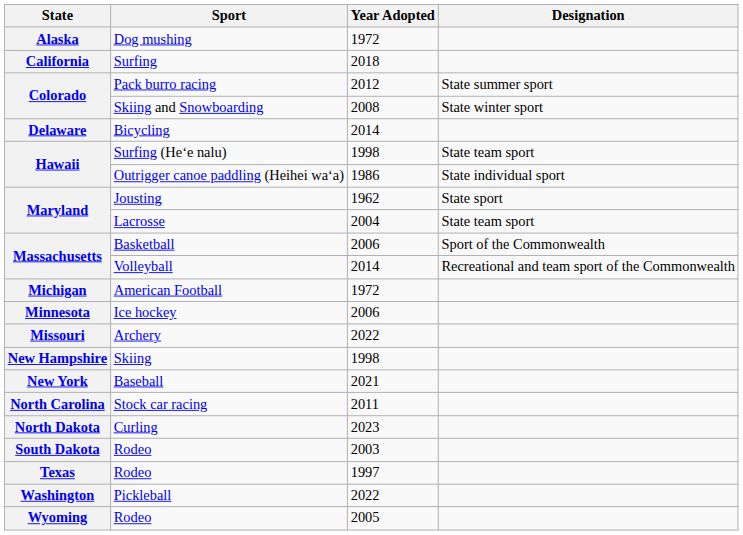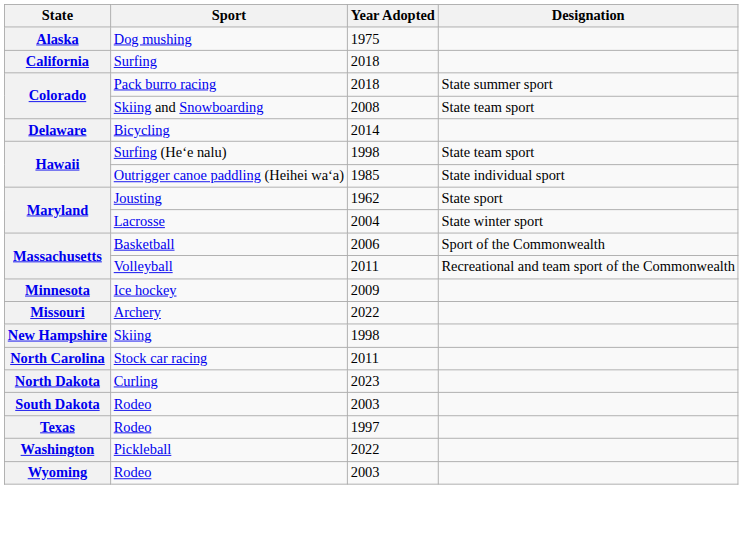 <table class="wikitable sortable">
 <tr>
 <th scope="col">State</th>
 <th scope="col">Sport</th>
 <th scope="col">Year Adopted</th>
 <th scope="col">Designation</th>
 </tr>
 <tr>
 <th scope="row"><a href='#'>Alaska</a></th>
 <td><a href='#'>Dog mushing</a></td>
-<td>1972</td>
+<td>1975</td>
 <td></td>
 </tr>
 <tr>
 <th scope="row"><a href='#'>California</a></th>
 <td><a href='#'>Surfing</a></td>
 <td>2018</td>
 <td></td>
 </tr>
 <tr>
 <th scope="row" rowspan="2"><a href='#'>Colorado</a></th>
 <td><a href='#'>Pack burro racing</a></td>
-<td>2012</td>
+<td>2018</td>
 <td>State summer sport</td>
 </tr>
 <tr>
 <td><a href='#'>Skiing</a> and <a href='#'>Snowboarding</a></td>
 <td>2008</td>
-<td>State winter sport</td>
+<td>State team sport</td>
 </tr>
 <tr>
 <th scope="row"><a href='#'>Delaware</a></th>
 <td><a href='#'>Bicycling</a></td>
 <td>2014</td>
 <td></td>
 </tr>
 <tr>
 <th scope="row" rowspan="2"><a href='#'>Hawaii</a></th>
 <td><a href='#'>Surfing</a> (Heʻe nalu)</td>
 <td>1998</td>
 <td>State team sport</td>
 </tr>
 <tr>
 <td><a href='#'>Outrigger canoe paddling</a> (Heihei waʻa)</td>
-<td>1986</td>
+<td>1985</td>
 <td>State individual sport</td>
 </tr>
 <tr>
 <th scope="row" rowspan="2"><a href='#'>Maryland</a></th>
 <td><a href='#'>Jousting</a></td>
 <td>1962</td>
 <td>State sport</td>
 </tr>
 <tr>
 <td><a href='#'>Lacrosse</a></td>
 <td>2004</td>
-<td>State team sport</td>
+<td>State winter sport</td>
 </tr>
 <tr>
 <th scope="row" rowspan="2"><a href='#'>Massachusetts</a></th>
 <td><a href='#'>Basketball</a></td>
 <td>2006</td>
 <td>Sport of the Commonwealth</td>
 </tr>
 <tr>
 <td><a href='#'>Volleyball</a></td>
-<td>2014</td>
+<td>2011</td>
 <td>Recreational and team sport of the Commonwealth</td>
-</tr>
-<tr>
-<th scope="row"><a href='#'>Michigan</a></th>
-<td><a href='#'>American Football</a></td>
-<td>1972</td>
-<td></td>
 </tr>
 <tr>
 <th><a href='#'>Minnesota</a></th>
 <td><a href='#'>Ice hockey</a></td>
-<td>2006</td>
+<td>2009</td>
 <td></td>
 </tr>
 <tr>
 <th><a href='#'>Missouri</a></th>
 <td><a href='#'>Archery</a></td>
 <td>2022</td>
 <td></td>
 </tr>
 <tr>
 <th scope="row"><a href='#'>New Hampshire</a></th>
 <td><a href='#'>Skiing</a></td>
 <td>1998</td>
-<td></td>
-</tr>
-<tr>
-<th scope="row"><a href='#'>New York</a></th>
-<td><a href='#'>Baseball</a></td>
-<td>2021</td>
 <td></td>
 </tr>
 <tr>
 <th scope="row"><a href='#'>North Carolina</a></th>
 <td><a href='#'>Stock car racing</a></td>
 <td>2011</td>
 <td></td>
 </tr>
 <tr>
 <th scope="row"><a href='#'>North Dakota</a></th>
 <td><a href='#'>Curling</a></td>
 <td>2023</td>
 <td></td>
 </tr>
 <tr>
 <th scope="row"><a href='#'>South Dakota</a></th>
 <td><a href='#'>Rodeo</a></td>
 <td>2003</td>
 <td></td>
 </tr>
 <tr>
 <th scope="row"><a href='#'>Texas</a></th>
 <td><a href='#'>Rodeo</a></td>
 <td>1997</td>
 <td></td>
 </tr>
 <tr>
 <th scope="row"><a href='#'>Washington</a></th>
 <td><a href='#'>Pickleball</a></td>
 <td>2022</td>
 <td></td>
 </tr>
 <tr>
 <th scope="row"><a href='#'>Wyoming</a></th>
 <td><a href='#'>Rodeo</a></td>
-<td>2005</td>
+<td>2003</td>
 <td></td>
 </tr>
 </table>
